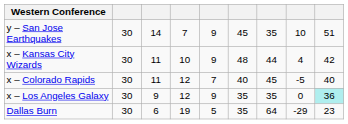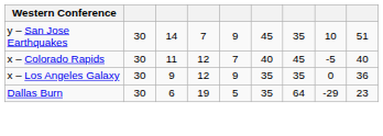 <table class="wikitable" style="text-align: center;">
 <tr>
 <th width="170">Western Conference</th>
 <th width="40"></th>
 <th width="40"></th>
 <th width="40"></th>
 <th width="40"></th>
 <th width="40"></th>
 <th width="40"></th>
 <th width="40"></th>
 <th width="40"></th>
 </tr>
 <tr>
 <td align=left>y – <a href='#'>San Jose Earthquakes</a></td>
 <td>30</td>
 <td>14</td>
 <td>7</td>
 <td>9</td>
 <td>45</td>
 <td>35</td>
 <td>10</td>
 <td>51</td>
 </tr>
 <tr>
-<td align=left>x – <a href='#'>Kansas City Wizards</a></td>
-<td>30</td>
-<td>11</td>
-<td>10</td>
-<td>9</td>
-<td>48</td>
-<td>44</td>
-<td>4</td>
-<td>42</td>
-</tr>
-<tr>
 <td align=left>x – <a href='#'>Colorado Rapids</a></td>
 <td>30</td>
 <td>11</td>
 <td>12</td>
 <td>7</td>
 <td>40</td>
 <td>45</td>
 <td>-5</td>
 <td>40</td>
 </tr>
 <tr>
 <td align=left>x – <a href='#'>Los Angeles Galaxy</a></td>
 <td>30</td>
 <td>9</td>
 <td>12</td>
 <td>9</td>
 <td>35</td>
 <td>35</td>
 <td>0</td>
-<td style="background: paleturquoise;">36</td>
+<td>36</td>
 </tr>
 <tr>
 <td align=left><a href='#'>Dallas Burn</a></td>
 <td>30</td>
 <td>6</td>
 <td>19</td>
 <td>5</td>
 <td>35</td>
 <td>64</td>
 <td>-29</td>
 <td>23</td>
 </tr>
 </table>
